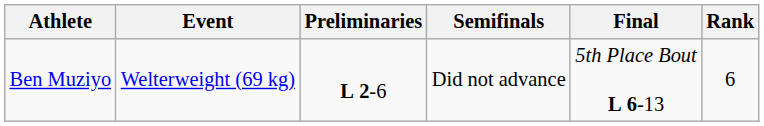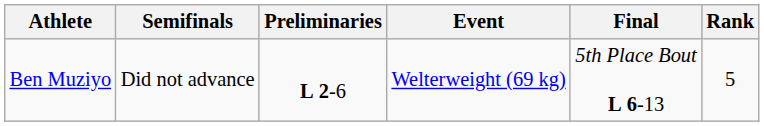 <table class="wikitable" border="1" style="font-size:90%">
 <tr>
 <th>Athlete</th>
+<th>Semifinals</th>
+<th>Preliminaries</th>
 <th>Event</th>
-<th>Preliminaries</th>
-<th>Semifinals</th>
 <th>Final</th>
 <th>Rank</th>
 </tr>
 <tr>
 <td><a href='#'>Ben Muziyo</a></td>
+<td align=center>Did not advance</td>
+<td align=center> <br> <strong>L</strong> <strong>2</strong>-6</td>
 <td><a href='#'>Welterweight (69 kg)</a></td>
-<td align=center> <br> <strong>L</strong> <strong>2</strong>-6</td>
-<td align=center>Did not advance</td>
 <td align=center><em>5th Place Bout</em> <br>  <br> <strong>L</strong> <strong>6</strong>-13</td>
-<td align=center>6</td>
+<td align=center>5</td>
 </tr>
 </table>
